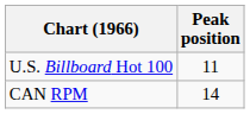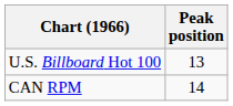 <table class="wikitable sortable">
 <tr>
 <th>Chart (1966)</th>
 <th>Peak<br>position</th>
 </tr>
 <tr>
 <td>U.S. <a href='#'><em>Billboard</em> Hot 100</a></td>
-<td align="center">11</td>
+<td align="center">13</td>
 </tr>
 <tr>
 <td>CAN <a href='#'>RPM</a></td>
 <td align="center">14</td>
 </tr>
 </table>
